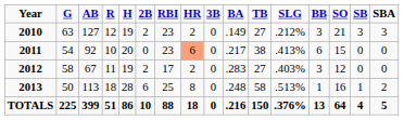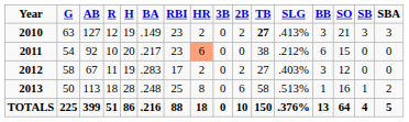 <table class="wikitable">
 <tr align=center>
 <td><strong>Year</strong></td>
 <td><strong><a href='#'>G</a></strong></td>
 <td><strong><a href='#'>AB</a></strong></td>
 <td><strong><a href='#'>R</a></strong></td>
 <td><strong><a href='#'>H</a></strong></td>
-<td><strong><a href='#'>2B</a></strong></td>
+<td><strong><a href='#'>BA</a></strong></td>
 <td><strong><a href='#'>RBI</a></strong></td>
 <td><strong><a href='#'>HR</a></strong></td>
 <td><strong><a href='#'>3B</a></strong></td>
-<td><strong><a href='#'>BA</a></strong></td>
+<td><strong><a href='#'>2B</a></strong></td>
 <td><strong><a href='#'>TB</a></strong></td>
 <td><strong><a href='#'>SLG</a></strong></td>
 <td><strong><a href='#'>BB</a></strong></td>
 <td><strong><a href='#'>SO</a></strong></td>
 <td><strong><a href='#'>SB</a></strong></td>
 <td><strong>SBA</strong></td>
 </tr>
 <tr align=center>
 <td><strong>2010</strong></td>
 <td>63</td>
 <td>127</td>
 <td>12</td>
 <td>19</td>
-<td>2</td>
+<td>.149</td>
 <td>23</td>
 <td>2</td>
 <td>0</td>
-<td>.149</td>
-<td>27</td>
-<td>.212%</td>
+<td>2</td>
+<td><strong>27</strong></td>
+<td>.413%</td>
 <td>3</td>
 <td>21</td>
 <td>3</td>
 <td>3</td>
 </tr>
 <tr align=center>
 <td><strong>2011</strong></td>
 <td>54</td>
 <td>92</td>
 <td>10</td>
 <td>20</td>
-<td>0</td>
+<td>.217</td>
 <td>23</td>
 <td style="background: lightsalmon;">6</td>
 <td>0</td>
-<td>.217</td>
+<td>0</td>
 <td>38</td>
-<td>.413%</td>
+<td>.212%</td>
 <td>6</td>
 <td>15</td>
 <td>0</td>
 <td>0</td>
 </tr>
 <tr align=center>
 <td><strong>2012</strong></td>
 <td>58</td>
 <td>67</td>
 <td>11</td>
 <td>19</td>
-<td>2</td>
+<td>.283</td>
 <td>17</td>
 <td>2</td>
 <td>0</td>
-<td>.283</td>
+<td>2</td>
 <td>27</td>
 <td>.403%</td>
 <td>3</td>
 <td>12</td>
 <td>0</td>
 <td>0</td>
 </tr>
 <tr align=center>
 <td><strong>2013</strong></td>
 <td>50</td>
 <td>113</td>
 <td>18</td>
 <td>28</td>
-<td>6</td>
+<td>.248</td>
 <td>25</td>
 <td>8</td>
 <td>0</td>
-<td>.248</td>
+<td>6</td>
 <td>58</td>
 <td>.513%</td>
 <td>1</td>
 <td>16</td>
 <td>1</td>
 <td>2</td>
 </tr>
 <tr align=center>
 <td><strong>TOTALS</strong></td>
 <td><strong>225</strong></td>
 <td><strong>399</strong></td>
 <td><strong>51</strong></td>
 <td><strong>86</strong></td>
-<td><strong>10</strong></td>
+<td><strong>.216</strong></td>
 <td><strong>88</strong></td>
 <td><strong>18</strong></td>
 <td><strong>0</strong></td>
-<td><strong>.216</strong></td>
+<td><strong>10</strong></td>
 <td><strong>150</strong></td>
 <td><strong>.376%</strong></td>
 <td><strong>13</strong></td>
 <td><strong>64</strong></td>
 <td><strong>4</strong></td>
 <td><strong>5</strong></td>
 </tr>
 </table>
